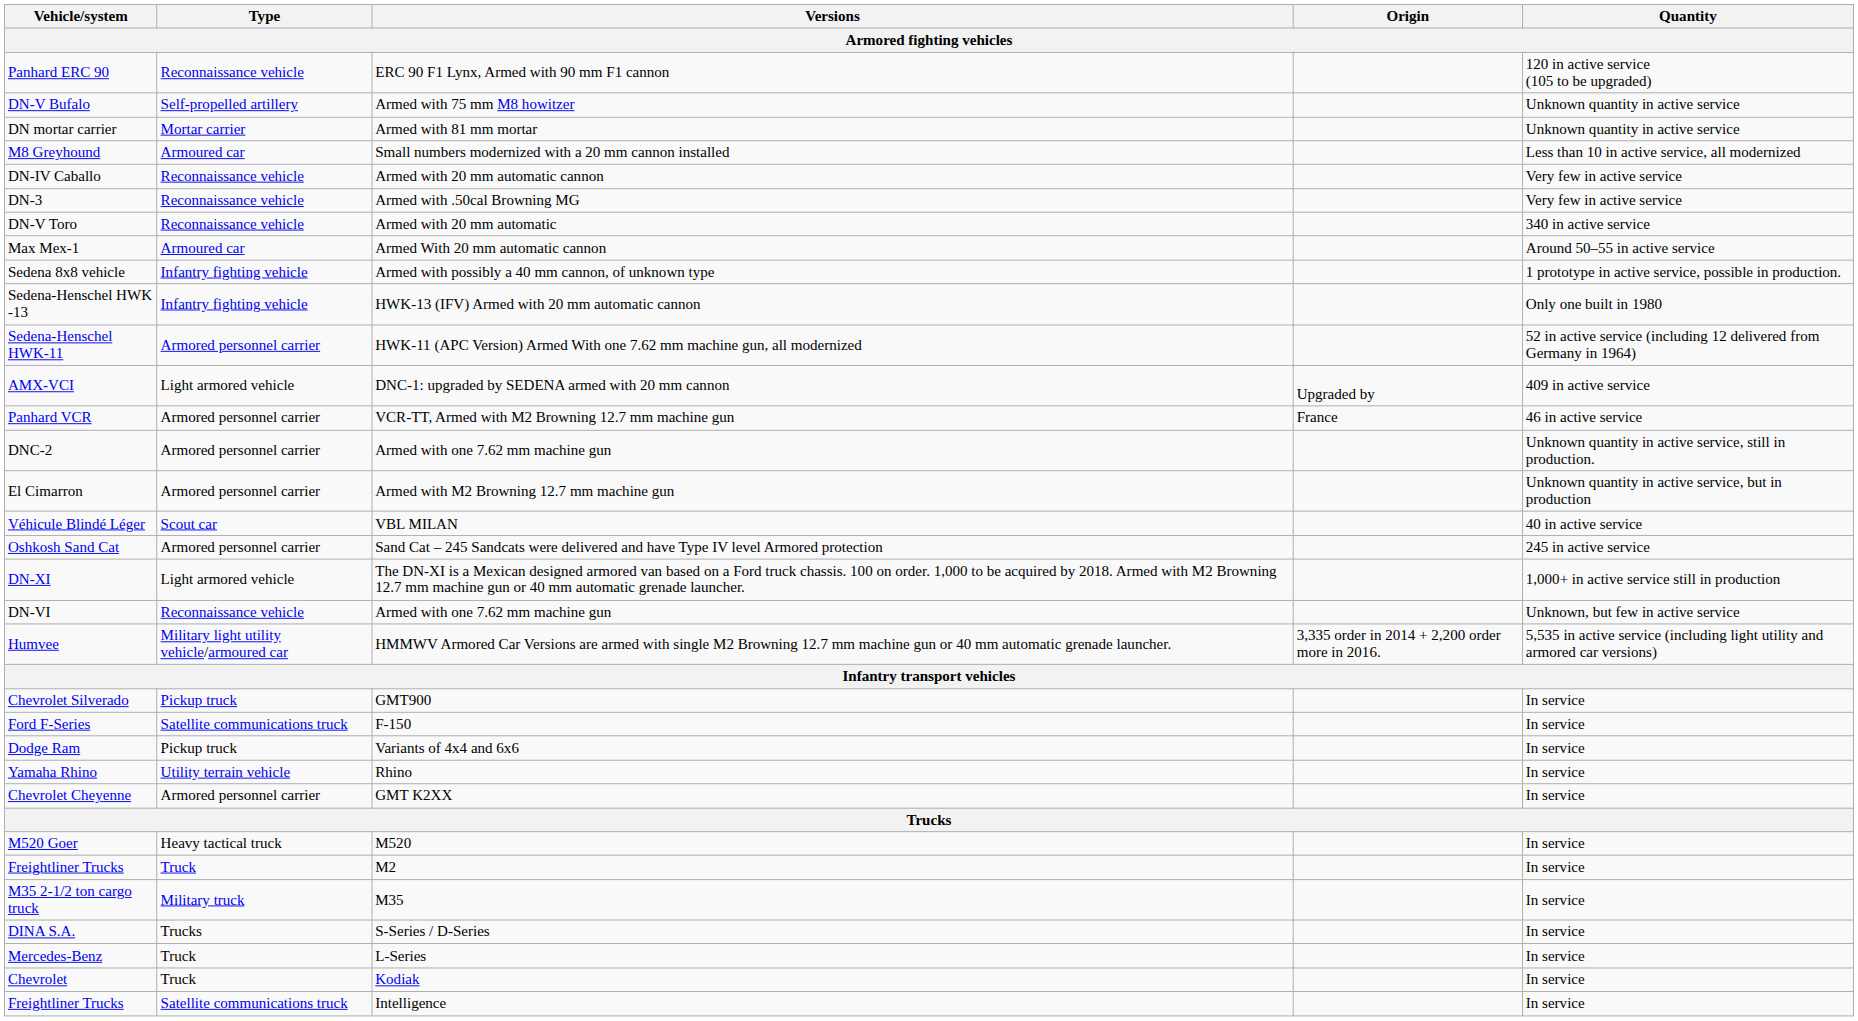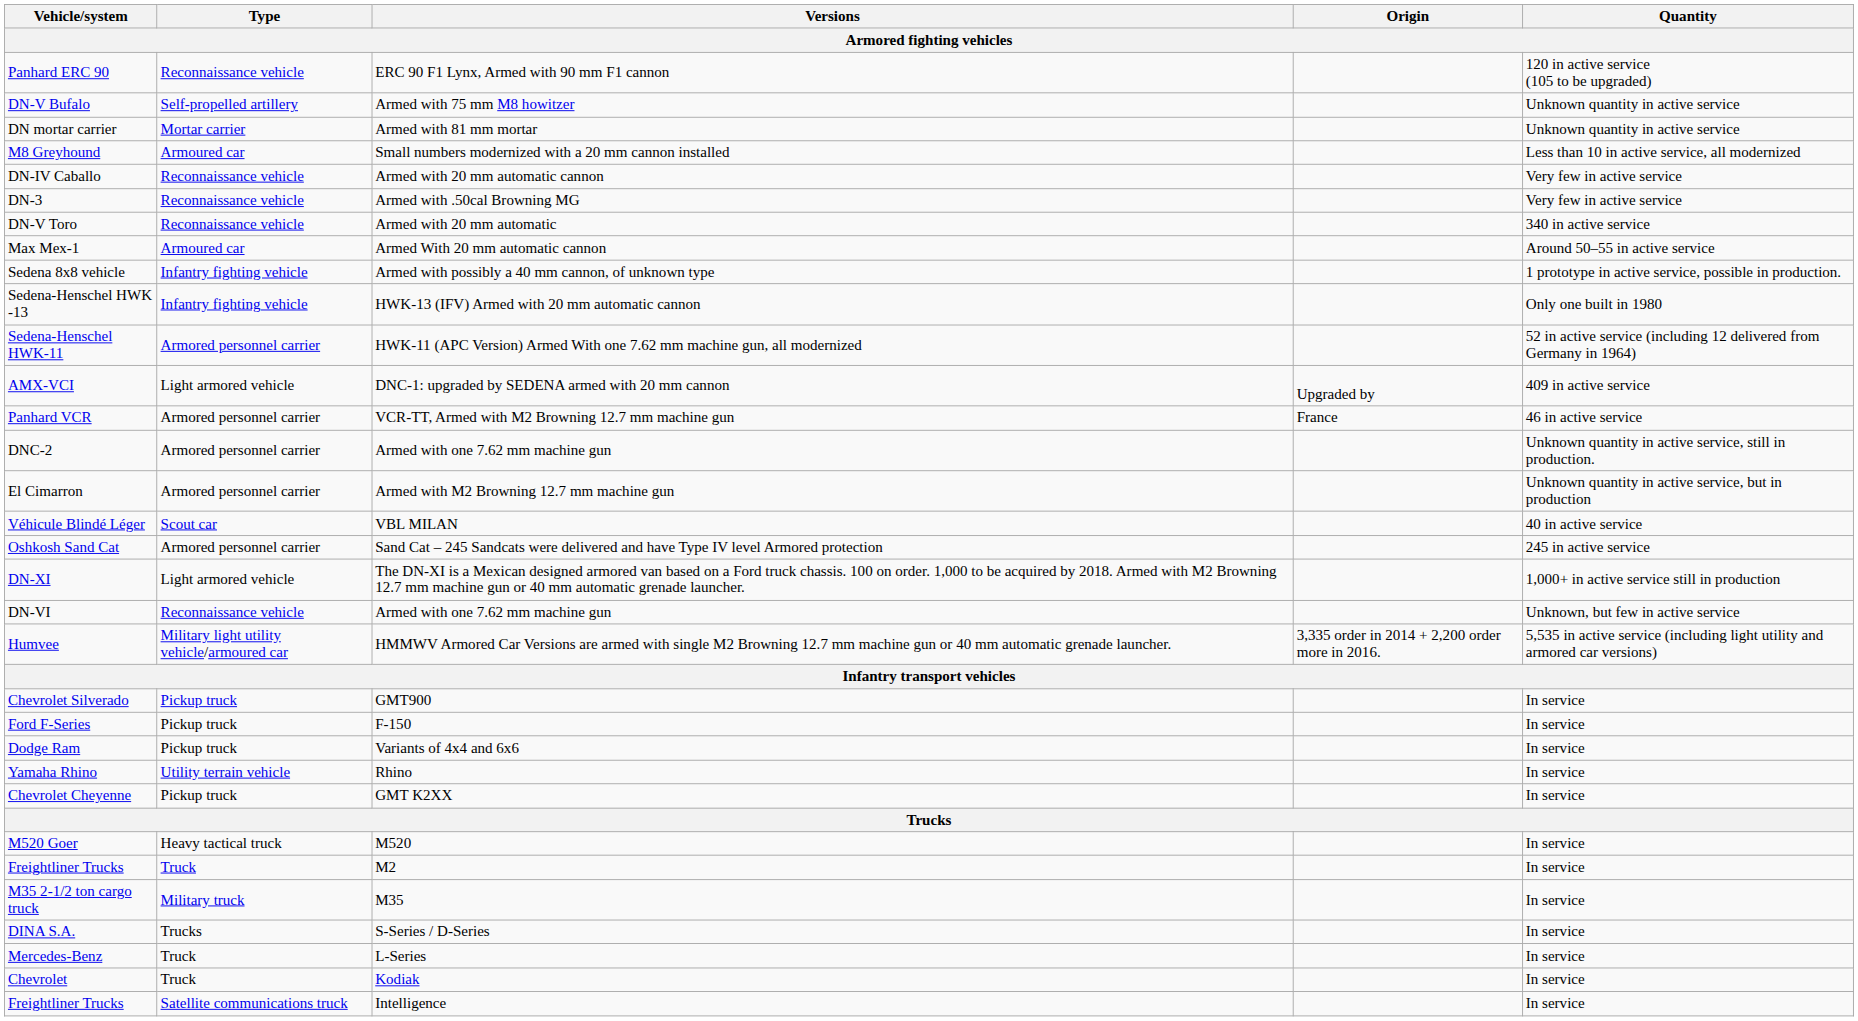 <table class="wikitable">
 <tr>
 <th>Vehicle/system</th>
 <th>Type</th>
 <th>Versions</th>
 <th>Origin</th>
 <th>Quantity</th>
 </tr>
 <tr>
 <th colspan="5">Armored fighting vehicles</th>
 </tr>
 <tr>
 <td><a href='#'>Panhard ERC 90</a></td>
 <td><a href='#'>Reconnaissance vehicle</a></td>
 <td>ERC 90 F1 Lynx, Armed with 90 mm F1 cannon</td>
 <td></td>
 <td>120 in active service<br>(105 to be upgraded)</td>
 </tr>
 <tr>
 <td><a href='#'>DN-V Bufalo</a></td>
 <td><a href='#'>Self-propelled artillery</a></td>
 <td>Armed with 75 mm <a href='#'>M8 howitzer</a></td>
 <td></td>
 <td>Unknown quantity in active service</td>
 </tr>
 <tr>
 <td>DN mortar carrier</td>
 <td><a href='#'>Mortar carrier</a></td>
 <td>Armed with 81 mm mortar</td>
 <td></td>
 <td>Unknown quantity in active service</td>
 </tr>
 <tr>
 <td><a href='#'>M8 Greyhound</a></td>
 <td><a href='#'>Armoured car</a></td>
 <td>Small numbers modernized with a 20 mm cannon installed</td>
 <td></td>
 <td>Less than 10 in active service, all modernized</td>
 </tr>
 <tr>
 <td>DN-IV Caballo</td>
 <td><a href='#'>Reconnaissance vehicle</a></td>
 <td>Armed with 20 mm automatic cannon</td>
 <td></td>
 <td>Very few in active service</td>
 </tr>
 <tr>
 <td>DN-3</td>
 <td><a href='#'>Reconnaissance vehicle</a></td>
 <td>Armed with .50cal Browning MG</td>
 <td></td>
 <td>Very few in active service</td>
 </tr>
 <tr>
 <td>DN-V Toro</td>
 <td><a href='#'>Reconnaissance vehicle</a></td>
 <td>Armed with 20 mm automatic</td>
 <td></td>
 <td>340 in active service</td>
 </tr>
 <tr>
 <td>Max Mex-1</td>
 <td><a href='#'>Armoured car</a></td>
 <td>Armed With 20 mm automatic cannon</td>
 <td><br></td>
 <td>Around 50–55 in active service</td>
 </tr>
 <tr>
 <td>Sedena 8x8 vehicle</td>
 <td><a href='#'>Infantry fighting vehicle</a></td>
 <td>Armed with possibly a 40 mm cannon, of unknown type</td>
 <td></td>
 <td>1 prototype in active service, possible in production.</td>
 </tr>
 <tr>
 <td>Sedena-Henschel HWK -13</td>
 <td><a href='#'>Infantry fighting vehicle</a></td>
 <td>HWK-13 (IFV) Armed with 20 mm automatic cannon</td>
 <td><br></td>
 <td>Only one built in 1980</td>
 </tr>
 <tr>
 <td><a href='#'>Sedena-Henschel HWK-11</a></td>
 <td><a href='#'>Armored personnel carrier</a></td>
 <td>HWK-11 (APC Version) Armed With one 7.62 mm machine gun, all modernized</td>
 <td><br></td>
 <td>52 in active service (including 12 delivered from Germany in 1964)</td>
 </tr>
 <tr>
 <td><a href='#'>AMX-VCI</a></td>
 <td>Light armored vehicle</td>
 <td>DNC-1: upgraded by SEDENA armed with 20 mm cannon</td>
 <td><br>Upgraded by </td>
 <td>409 in active service</td>
 </tr>
 <tr>
 <td><a href='#'>Panhard VCR</a></td>
 <td>Armored personnel carrier</td>
 <td>VCR-TT, Armed with M2 Browning 12.7 mm machine gun</td>
 <td>France</td>
 <td>46 in active service</td>
 </tr>
 <tr>
 <td>DNC-2</td>
 <td>Armored personnel carrier</td>
 <td>Armed with one 7.62 mm machine gun</td>
 <td></td>
 <td>Unknown quantity in active service, still in production.</td>
 </tr>
 <tr>
 <td>El Cimarron</td>
 <td>Armored personnel carrier</td>
 <td>Armed with M2 Browning 12.7 mm machine gun</td>
 <td></td>
 <td>Unknown quantity in active service, but in production</td>
 </tr>
 <tr>
 <td><a href='#'>Véhicule Blindé Léger</a></td>
 <td><a href='#'>Scout car</a></td>
 <td>VBL MILAN</td>
 <td></td>
 <td>40 in active service</td>
 </tr>
 <tr>
 <td><a href='#'>Oshkosh Sand Cat</a></td>
 <td>Armored personnel carrier</td>
 <td>Sand Cat – 245 Sandcats were delivered and have Type IV level Armored protection</td>
 <td><br></td>
 <td>245 in active service</td>
 </tr>
 <tr>
 <td><a href='#'>DN-XI</a></td>
 <td>Light armored vehicle</td>
 <td>The DN-XI is a Mexican designed armored van based on a Ford truck chassis. 100 on order. 1,000 to be acquired by 2018. Armed with M2 Browning 12.7 mm machine gun or 40 mm automatic grenade launcher.</td>
 <td></td>
 <td>1,000+ in active service still in production</td>
 </tr>
 <tr>
 <td>DN-VI</td>
 <td><a href='#'>Reconnaissance vehicle</a></td>
 <td>Armed with one 7.62 mm machine gun</td>
 <td></td>
 <td>Unknown, but few in active service</td>
 </tr>
 <tr>
 <td><a href='#'>Humvee</a></td>
 <td><a href='#'>Military light utility vehicle</a>/<a href='#'>armoured car</a></td>
 <td>HMMWV Armored Car Versions are armed with single M2 Browning 12.7 mm machine gun or 40 mm automatic grenade launcher.</td>
 <td> 3,335 order in 2014 + 2,200 order more in 2016.</td>
 <td>5,535 in active service (including light utility and armored car versions)</td>
 </tr>
 <tr>
 <th colspan="5">Infantry transport vehicles</th>
 </tr>
 <tr>
 <td><a href='#'>Chevrolet Silverado</a></td>
 <td><a href='#'>Pickup truck</a></td>
 <td>GMT900</td>
 <td><br></td>
 <td>In service</td>
 </tr>
 <tr>
 <td><a href='#'>Ford F-Series</a></td>
-<td><a href='#'>Satellite communications truck</a></td>
+<td>Pickup truck</td>
 <td>F-150</td>
 <td><br></td>
 <td>In service</td>
 </tr>
 <tr>
 <td><a href='#'>Dodge Ram</a></td>
 <td>Pickup truck</td>
 <td>Variants of 4x4 and 6x6</td>
 <td></td>
 <td>In service</td>
 </tr>
 <tr>
 <td><a href='#'>Yamaha Rhino</a></td>
 <td><a href='#'>Utility terrain vehicle</a></td>
 <td>Rhino</td>
 <td></td>
 <td>In service</td>
 </tr>
 <tr>
 <td><a href='#'>Chevrolet Cheyenne</a></td>
-<td>Armored personnel carrier</td>
+<td>Pickup truck</td>
 <td>GMT K2XX</td>
 <td></td>
 <td>In service</td>
 </tr>
 <tr>
 <th colspan="5">Trucks</th>
 </tr>
 <tr>
 <td><a href='#'>M520 Goer</a></td>
 <td>Heavy tactical truck</td>
 <td>M520</td>
 <td></td>
 <td>In service</td>
 </tr>
 <tr>
 <td><a href='#'>Freightliner Trucks</a></td>
 <td><a href='#'>Truck</a></td>
 <td>M2</td>
 <td></td>
 <td>In service</td>
 </tr>
 <tr>
 <td><a href='#'>M35 2-1/2 ton cargo truck</a></td>
 <td><a href='#'>Military truck</a></td>
 <td>M35</td>
 <td></td>
 <td>In service</td>
 </tr>
 <tr>
 <td><a href='#'>DINA S.A.</a></td>
 <td>Trucks</td>
 <td>S-Series / D-Series</td>
 <td></td>
 <td>In service</td>
 </tr>
 <tr>
 <td><a href='#'>Mercedes-Benz</a></td>
 <td>Truck</td>
 <td>L-Series</td>
 <td></td>
 <td>In service</td>
 </tr>
 <tr>
 <td><a href='#'>Chevrolet</a></td>
 <td>Truck</td>
 <td><a href='#'>Kodiak</a></td>
 <td></td>
 <td>In service</td>
 </tr>
 <tr>
 <td><a href='#'>Freightliner Trucks</a></td>
 <td><a href='#'>Satellite communications truck</a></td>
 <td>Intelligence</td>
 <td></td>
 <td>In service</td>
 </tr>
 </table>
